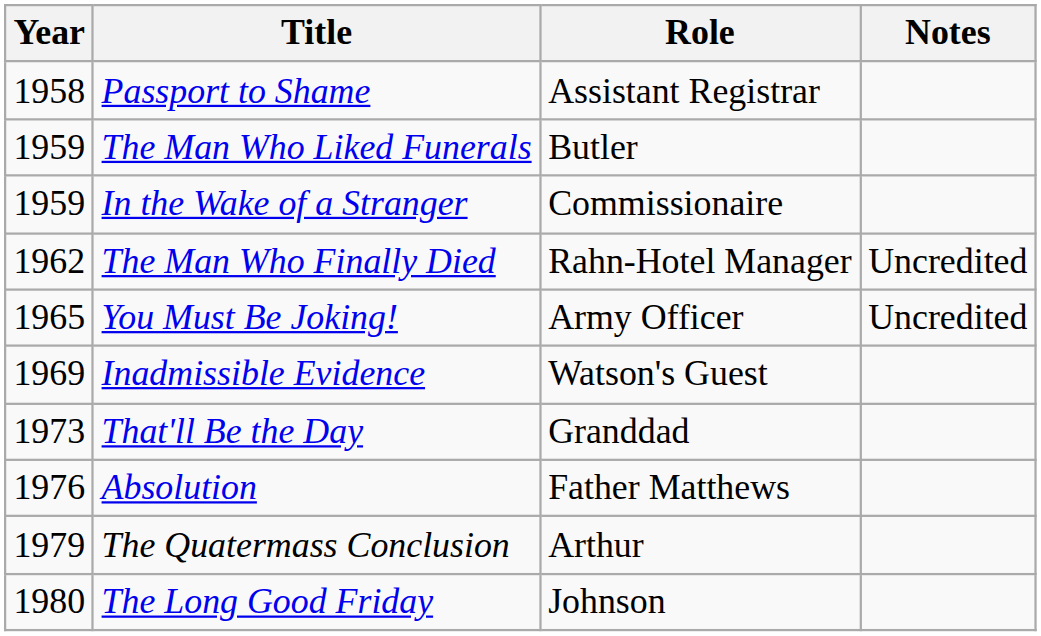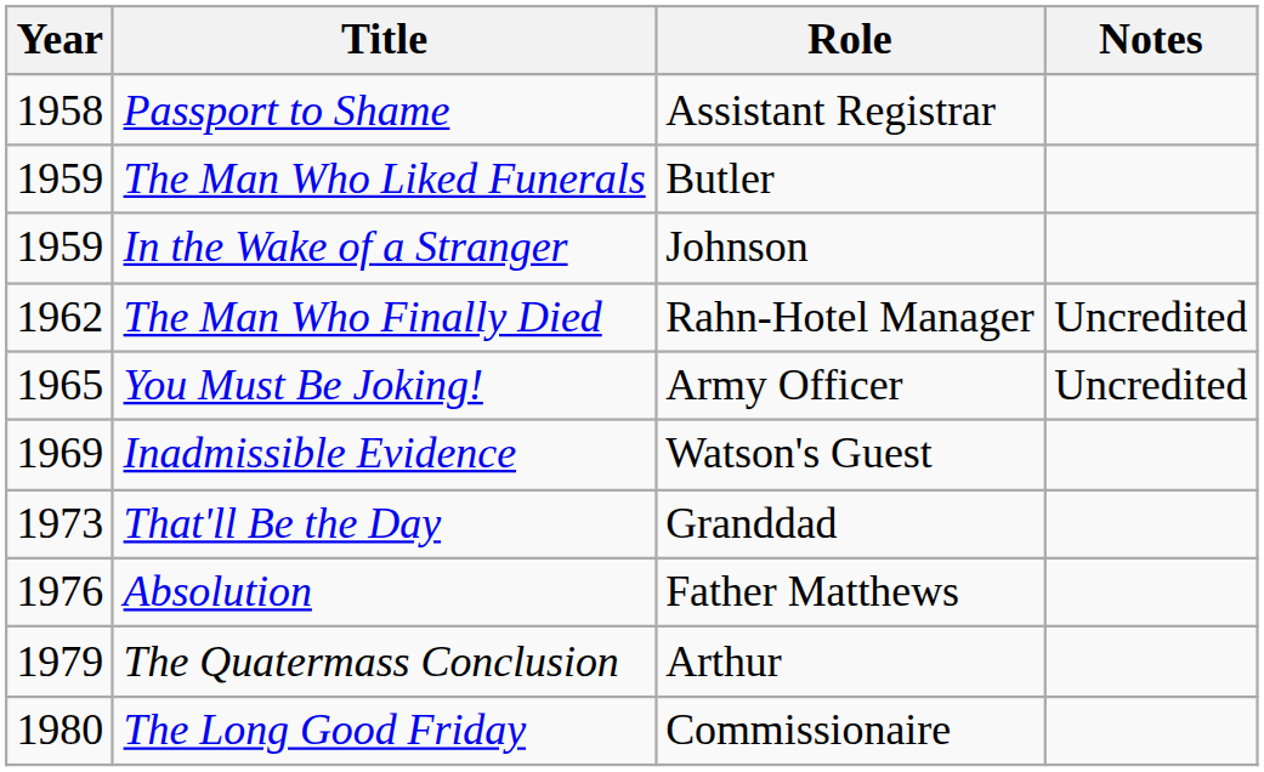 <table class="wikitable">
 <tr>
 <th>Year</th>
 <th>Title</th>
 <th>Role</th>
 <th>Notes</th>
 </tr>
 <tr>
 <td>1958</td>
 <td><em><a href='#'>Passport to Shame</a></em></td>
 <td>Assistant Registrar</td>
 <td></td>
 </tr>
 <tr>
 <td>1959</td>
 <td><em><a href='#'>The Man Who Liked Funerals</a></em></td>
 <td>Butler</td>
 <td></td>
 </tr>
 <tr>
 <td>1959</td>
 <td><em><a href='#'>In the Wake of a Stranger</a></em></td>
-<td>Commissionaire</td>
+<td>Johnson</td>
 <td></td>
 </tr>
 <tr>
 <td>1962</td>
 <td><em><a href='#'>The Man Who Finally Died</a></em></td>
 <td>Rahn-Hotel Manager</td>
 <td>Uncredited</td>
 </tr>
 <tr>
 <td>1965</td>
 <td><em><a href='#'>You Must Be Joking!</a></em></td>
 <td>Army Officer</td>
 <td>Uncredited</td>
 </tr>
 <tr>
 <td>1969</td>
 <td><em><a href='#'>Inadmissible Evidence</a></em></td>
 <td>Watson's Guest</td>
 <td></td>
 </tr>
 <tr>
 <td>1973</td>
 <td><em><a href='#'>That'll Be the Day</a></em></td>
 <td>Granddad</td>
 <td></td>
 </tr>
 <tr>
 <td>1976</td>
 <td><em><a href='#'>Absolution</a></em></td>
 <td>Father Matthews</td>
 <td></td>
 </tr>
 <tr>
 <td>1979</td>
 <td><em>The Quatermass Conclusion</em></td>
 <td>Arthur</td>
 <td></td>
 </tr>
 <tr>
 <td>1980</td>
 <td><em><a href='#'>The Long Good Friday</a></em></td>
-<td>Johnson</td>
+<td>Commissionaire</td>
 <td></td>
 </tr>
 </table>
